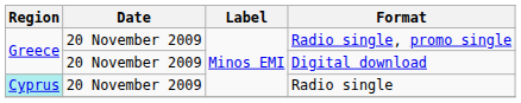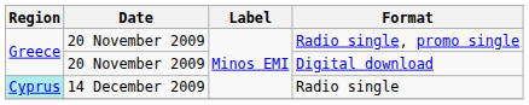 <table class="sortable wikitable">
 <tr>
 <th>Region</th>
 <th>Date</th>
 <th>Label</th>
 <th>Format</th>
 </tr>
 <tr>
 <td rowspan="2"><a href='#'>Greece</a></td>
 <td>20 November 2009</td>
 <td rowspan="3"><a href='#'>Minos EMI</a></td>
 <td><a href='#'>Radio single</a>, <a href='#'>promo single</a></td>
 </tr>
 <tr>
 <td>20 November 2009</td>
 <td><a href='#'>Digital download</a></td>
 </tr>
 <tr>
 <td style="background: paleturquoise;"><a href='#'>Cyprus</a></td>
-<td>20 November 2009</td>
+<td>14 December 2009</td>
 <td>Radio single</td>
 </tr>
 <tr>
 </tr>
 </table>
